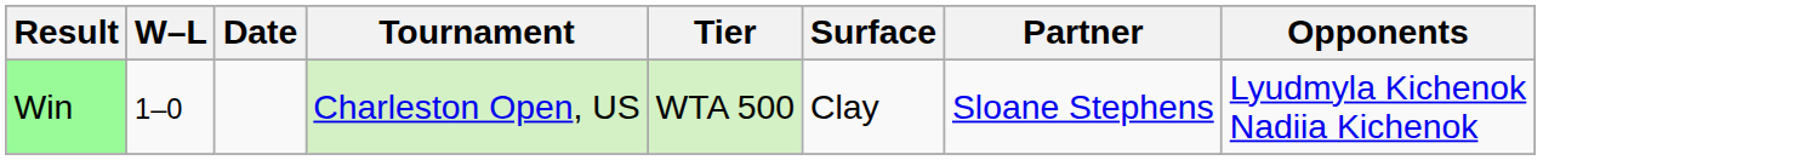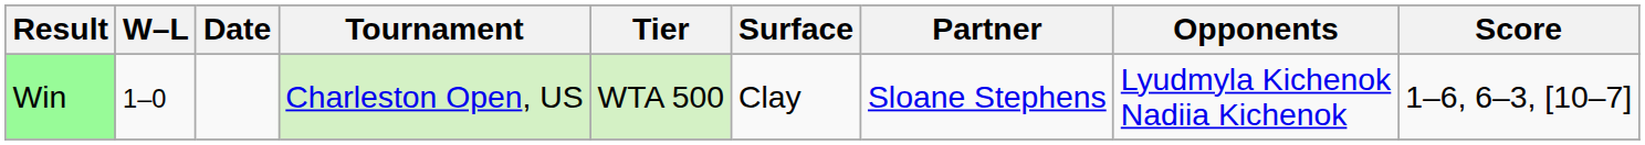 <table class="sortable wikitable">
 <tr>
 <th>Result</th>
 <th class="unsortable">W–L</th>
 <th>Date</th>
 <th>Tournament</th>
 <th>Tier</th>
 <th>Surface</th>
 <th>Partner</th>
 <th>Opponents</th>
+<th class="unsortable">Score</th>
 </tr>
 <tr>
 <td bgcolor=98fb98>Win</td>
 <td><small>1–0</small></td>
 <td><a href='#'></a></td>
 <td bgcolor=#d4f1c5><a href='#'>Charleston Open</a>, US</td>
 <td bgcolor=#d4f1c5>WTA 500</td>
 <td>Clay</td>
 <td> <a href='#'>Sloane Stephens</a></td>
 <td> <a href='#'>Lyudmyla Kichenok</a> <br>  <a href='#'>Nadiia Kichenok</a></td>
+<td>1–6, 6–3, [10–7]</td>
 </tr>
 </table>
